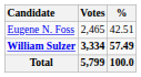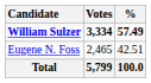 <table class="wikitable sortable" style="text-align:right;">
 <tr>
 <th style="text-align:left;">Candidate</th>
 <th>Votes</th>
 <th>%</th>
 </tr>
 <tr>
+<td style="text-align:left;" data-sort-name="Sulzer, William"><strong><a href='#'>William Sulzer</a></strong></td>
+<td><strong>3,334</strong></td>
+<td><strong>57.49</strong></td>
+</tr>
+<tr>
 <td style="text-align:left;" data-sort-name="Foss, Eugene N."><a href='#'>Eugene N. Foss</a></td>
 <td>2,465</td>
 <td>42.51</td>
-</tr>
-<tr>
-<td style="text-align:left;" data-sort-name="Sulzer, William"><strong><a href='#'>William Sulzer</a></strong></td>
-<td><strong>3,334</strong></td>
-<td><strong>57.49</strong></td>
 </tr>
 <tr>
 <th>Total</th>
 <th>5,799</th>
 <th>100.0</th>
 </tr>
 </table>
